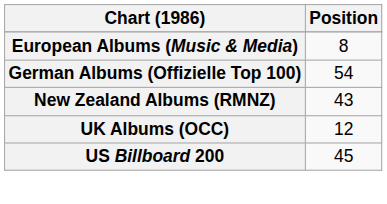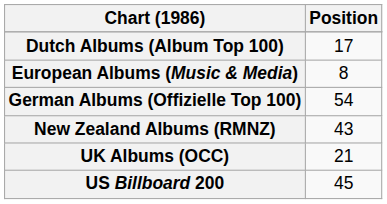 <table class="wikitable sortable plainrowheaders" style="text-align:center">
 <tr>
 <th scope="col">Chart (1986)</th>
 <th scope="col">Position</th>
 </tr>
 <tr>
+</tr>
+<tr>
+<th scope="row">Dutch Albums (Album Top 100)</th>
+<td>17</td>
 </tr>
 <tr>
 <th scope="row">European Albums (<em>Music & Media</em>)</th>
 <td>8</td>
 </tr>
 <tr>
 <th scope="row">German Albums (Offizielle Top 100)</th>
 <td>54</td>
 </tr>
 <tr>
 <th scope="row">New Zealand Albums (RMNZ)</th>
 <td>43</td>
 </tr>
 <tr>
 <th scope="row">UK Albums (OCC)</th>
-<td>12</td>
+<td>21</td>
 </tr>
 <tr>
 <th scope="row">US <em>Billboard</em> 200</th>
 <td>45</td>
 </tr>
 </table>
